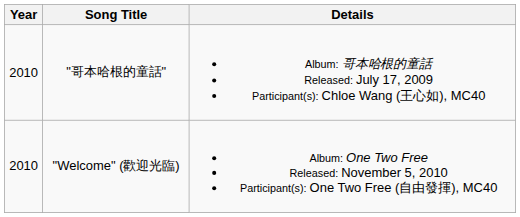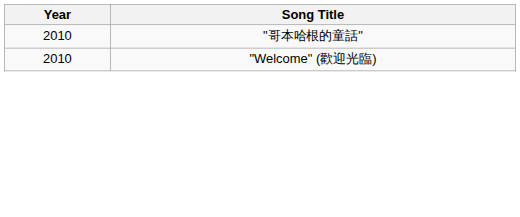 <table class="wikitable" width=50%>
 <tr>
 <th>Year</th>
 <th>Song Title</th>
-<th>Details</th>
 </tr>
 <tr align=center>
 <td>2010</td>
 <td>"哥本哈根的童話"</td>
-<td><br><ul><li><small>Album: </small><em>哥本哈根的童話</em></li><li><small>Released: </small> July 17, 2009</li><li><small>Participant(s): </small>Chloe Wang (王心如), MC40</li></ul></td>
 </tr>
 <tr align=center>
 <td style="text-align:center">2010</td>
 <td>"Welcome" (歡迎光臨)</td>
-<td><br><ul><li><small>Album: </small><em>One Two Free</em></li><li><small>Released: </small> November 5, 2010</li><li><small>Participant(s): </small>One Two Free (自由發揮), MC40</li></ul></td>
 </tr>
 </table>
